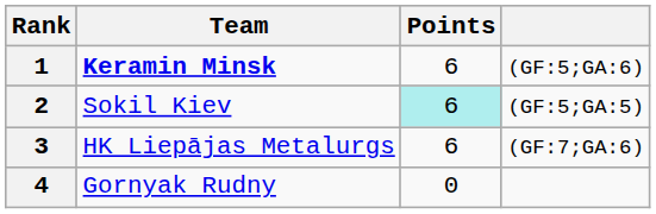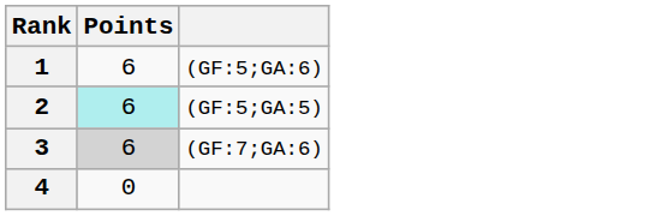 <table class="wikitable" style="text-align: center;">
 <tr>
 <th>Rank</th>
-<th>Team</th>
 <th>Points</th>
 <th></th>
 </tr>
 <tr>
 <th>1</th>
-<td style="text-align: left;"> <strong><a href='#'>Keramin Minsk</a></strong></td>
 <td>6</td>
 <td><small>(GF:5;GA:6)</small></td>
 </tr>
 <tr>
 <th>2</th>
-<td style="text-align: left;"> <a href='#'>Sokil Kiev</a></td>
 <td style="background: paleturquoise;">6</td>
 <td><small>(GF:5;GA:5)</small></td>
 </tr>
 <tr>
 <th>3</th>
-<td style="text-align: left;"> <a href='#'>HK Liepājas Metalurgs</a></td>
-<td>6</td>
+<td style="background: lightgrey;">6</td>
 <td><small>(GF:7;GA:6)</small></td>
 </tr>
 <tr>
 <th>4</th>
-<td style="text-align: left;"> <a href='#'>Gornyak Rudny</a></td>
 <td>0</td>
 <td></td>
 </tr>
 </table>
